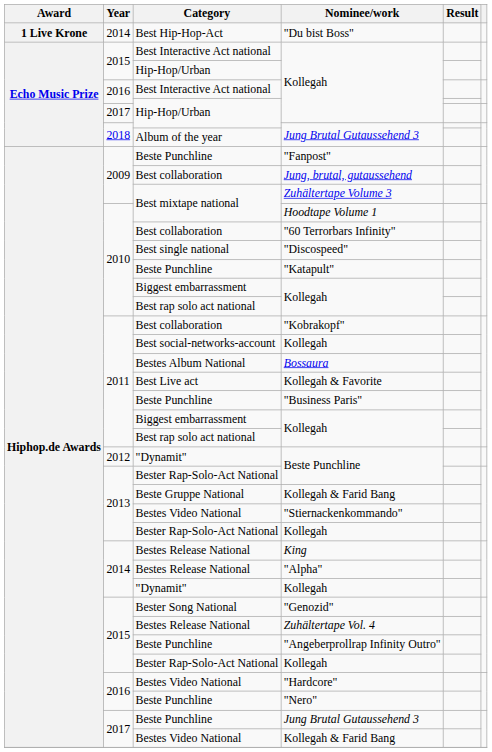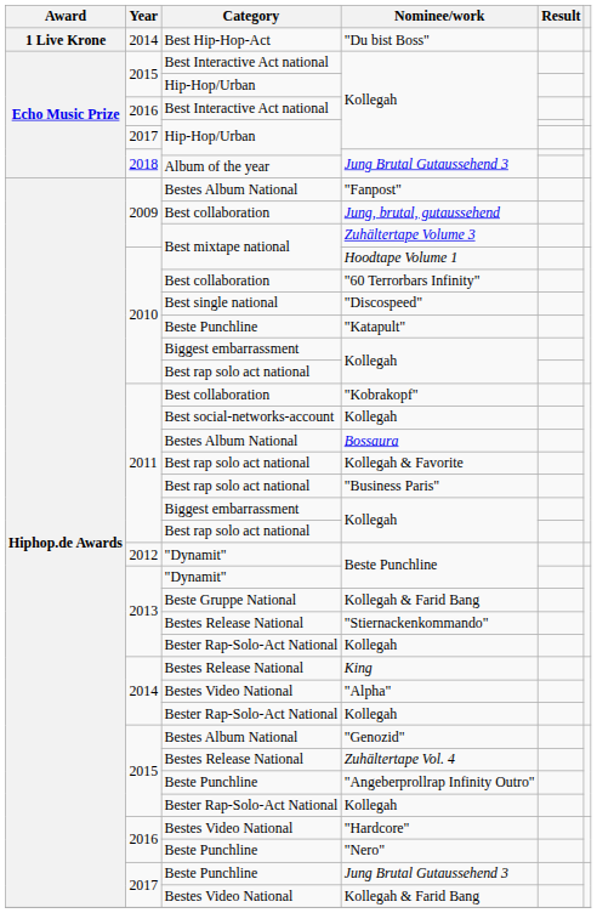 <table class="wikitable plainrowheaders sortable">
 <tr>
 <th scope="col">Award</th>
 <th scope="col">Year</th>
 <th scope="col">Category</th>
 <th scope="col">Nominee/work</th>
 <th scope="col">Result</th>
 <th scope="col" class="unsortable"></th>
 </tr>
 <tr>
 <th scope="row">1 Live Krone</th>
 <td style="text-align:center;">2014</td>
 <td>Best Hip-Hop-Act</td>
 <td>"Du bist Boss"</td>
 <td></td>
 <td style="text-align:center;"></td>
 </tr>
 <tr>
 <th scope="row" rowspan="7"><a href='#'>Echo Music Prize</a></th>
 <td style="text-align:center;" rowspan="2">2015</td>
 <td>Best Interactive Act national</td>
 <td rowspan="5">Kollegah</td>
 <td></td>
 <td style="text-align:center;" rowspan="2"></td>
 </tr>
 <tr>
 <td>Hip-Hop/Urban</td>
 <td></td>
 </tr>
 <tr>
 <td style="text-align:center;" rowspan="2">2016</td>
 <td>Best Interactive Act national</td>
 <td></td>
 <td style="text-align:center;" rowspan="2"></td>
 </tr>
 <tr>
 <td rowspan="3">Hip-Hop/Urban</td>
 <td></td>
 </tr>
 <tr>
 <td style="text-align:center;">2017</td>
 <td></td>
 <td style="text-align:center;"></td>
 </tr>
 <tr>
 <td style="text-align:center;" rowspan="2"><a href='#'>2018</a></td>
 <td rowspan="2"><em><a href='#'>Jung Brutal Gutaussehend 3</a></em></td>
 <td></td>
 <td rowspan="2" style="text-align:center;"></td>
 </tr>
 <tr>
 <td>Album of the year</td>
 <td></td>
 </tr>
 <tr>
 <th scope="row" rowspan="32">Hiphop.de Awards</th>
 <td rowspan="3">2009</td>
-<td>Beste Punchline</td>
+<td>Bestes Album National</td>
 <td>"Fanpost"</td>
 <td></td>
 <td rowspan="3" style="text-align:center;"></td>
 </tr>
 <tr>
 <td>Best collaboration</td>
 <td><em><a href='#'>Jung, brutal, gutaussehend</a></em></td>
 <td></td>
 </tr>
 <tr>
 <td rowspan="2">Best mixtape national</td>
 <td><em><a href='#'>Zuhältertape Volume 3</a></em></td>
 <td></td>
 </tr>
 <tr>
 <td rowspan="6">2010</td>
 <td><em>Hoodtape Volume 1</em></td>
 <td></td>
 <td rowspan="6" style="text-align:center;"></td>
 </tr>
 <tr>
 <td>Best collaboration</td>
 <td>"60 Terrorbars Infinity"</td>
 <td></td>
 </tr>
 <tr>
 <td>Best single national</td>
 <td>"Discospeed"</td>
 <td></td>
 </tr>
 <tr>
 <td>Beste Punchline</td>
 <td>"Katapult"</td>
 <td></td>
 </tr>
 <tr>
 <td>Biggest embarrassment</td>
 <td rowspan="2">Kollegah</td>
 <td></td>
 </tr>
 <tr>
 <td>Best rap solo act national</td>
 <td></td>
 </tr>
 <tr>
 <td rowspan="7">2011</td>
 <td>Best collaboration</td>
 <td>"Kobrakopf"</td>
 <td></td>
 <td rowspan="7" style="text-align:center;"></td>
 </tr>
 <tr>
 <td>Best social-networks-account</td>
 <td>Kollegah</td>
 <td></td>
 </tr>
 <tr>
 <td>Bestes Album National</td>
 <td><em><a href='#'>Bossaura</a></em></td>
 <td></td>
 </tr>
 <tr>
-<td>Best Live act</td>
+<td>Best rap solo act national</td>
 <td>Kollegah & Favorite</td>
 <td></td>
 </tr>
 <tr>
-<td>Beste Punchline</td>
+<td>Best rap solo act national</td>
 <td>"Business Paris"</td>
 <td></td>
 </tr>
 <tr>
 <td>Biggest embarrassment</td>
 <td rowspan="2">Kollegah</td>
 <td></td>
 </tr>
 <tr>
 <td>Best rap solo act national</td>
 <td></td>
 </tr>
 <tr>
 <td>2012</td>
 <td>"Dynamit"</td>
 <td rowspan="2">Beste Punchline</td>
 <td></td>
 <td style="text-align:center;"></td>
 </tr>
 <tr>
 <td rowspan="4">2013</td>
-<td>Bester Rap-Solo-Act National</td>
+<td>"Dynamit"</td>
 <td></td>
 <td rowspan="4" style="text-align:center;"></td>
 </tr>
 <tr>
 <td>Beste Gruppe National</td>
 <td>Kollegah & Farid Bang</td>
 <td></td>
 </tr>
 <tr>
-<td>Bestes Video National</td>
+<td>Bestes Release National</td>
 <td>"Stiernackenkommando"</td>
 <td></td>
 </tr>
 <tr>
 <td>Bester Rap-Solo-Act National</td>
 <td>Kollegah</td>
 <td></td>
 </tr>
 <tr>
 <td rowspan="3">2014</td>
 <td>Bestes Release National</td>
 <td><em>King</em></td>
 <td></td>
 <td rowspan="3" style="text-align:center;"></td>
 </tr>
 <tr>
-<td>Bestes Release National</td>
+<td>Bestes Video National</td>
 <td>"Alpha"</td>
 <td></td>
 </tr>
 <tr>
-<td>"Dynamit"</td>
+<td>Bester Rap-Solo-Act National</td>
 <td>Kollegah</td>
 <td></td>
 </tr>
 <tr>
 <td rowspan="4">2015</td>
-<td>Bester Song National</td>
+<td>Bestes Album National</td>
 <td>"Genozid"</td>
 <td></td>
 <td rowspan="4" style="text-align:center;"></td>
 </tr>
 <tr>
 <td>Bestes Release National</td>
 <td><em>Zuhältertape Vol. 4</em></td>
 <td></td>
 </tr>
 <tr>
 <td>Beste Punchline</td>
 <td>"Angeberprollrap Infinity Outro"</td>
 <td></td>
 </tr>
 <tr>
 <td>Bester Rap-Solo-Act National</td>
 <td>Kollegah</td>
 <td></td>
 </tr>
 <tr>
 <td rowspan="2">2016</td>
 <td>Bestes Video National</td>
 <td>"Hardcore"</td>
 <td></td>
 <td rowspan="2" style="text-align:center;"></td>
 </tr>
 <tr>
 <td>Beste Punchline</td>
 <td>"Nero"</td>
 <td></td>
 </tr>
 <tr>
 <td rowspan="2">2017</td>
 <td>Beste Punchline</td>
 <td><em>Jung Brutal Gutaussehend 3</em></td>
 <td></td>
 <td rowspan="2" style="text-align:center;"></td>
 </tr>
 <tr>
 <td>Bestes Video National</td>
 <td>Kollegah & Farid Bang</td>
 <td></td>
 </tr>
 <tr>
 </tr>
 </table>
